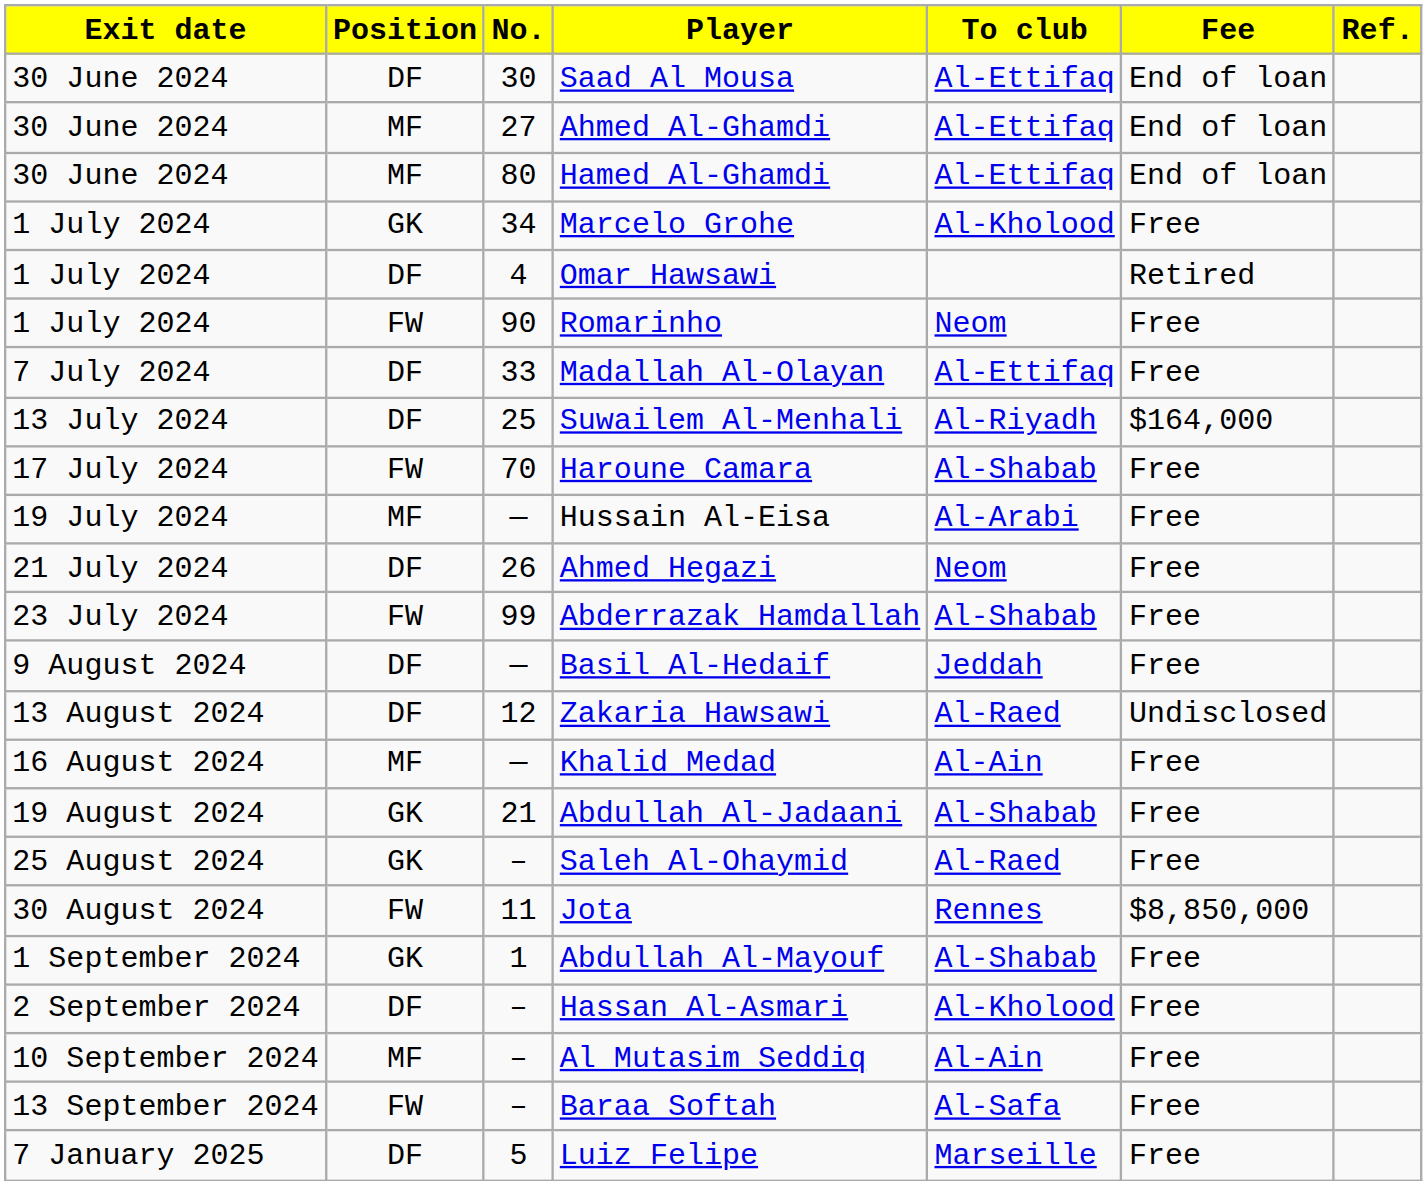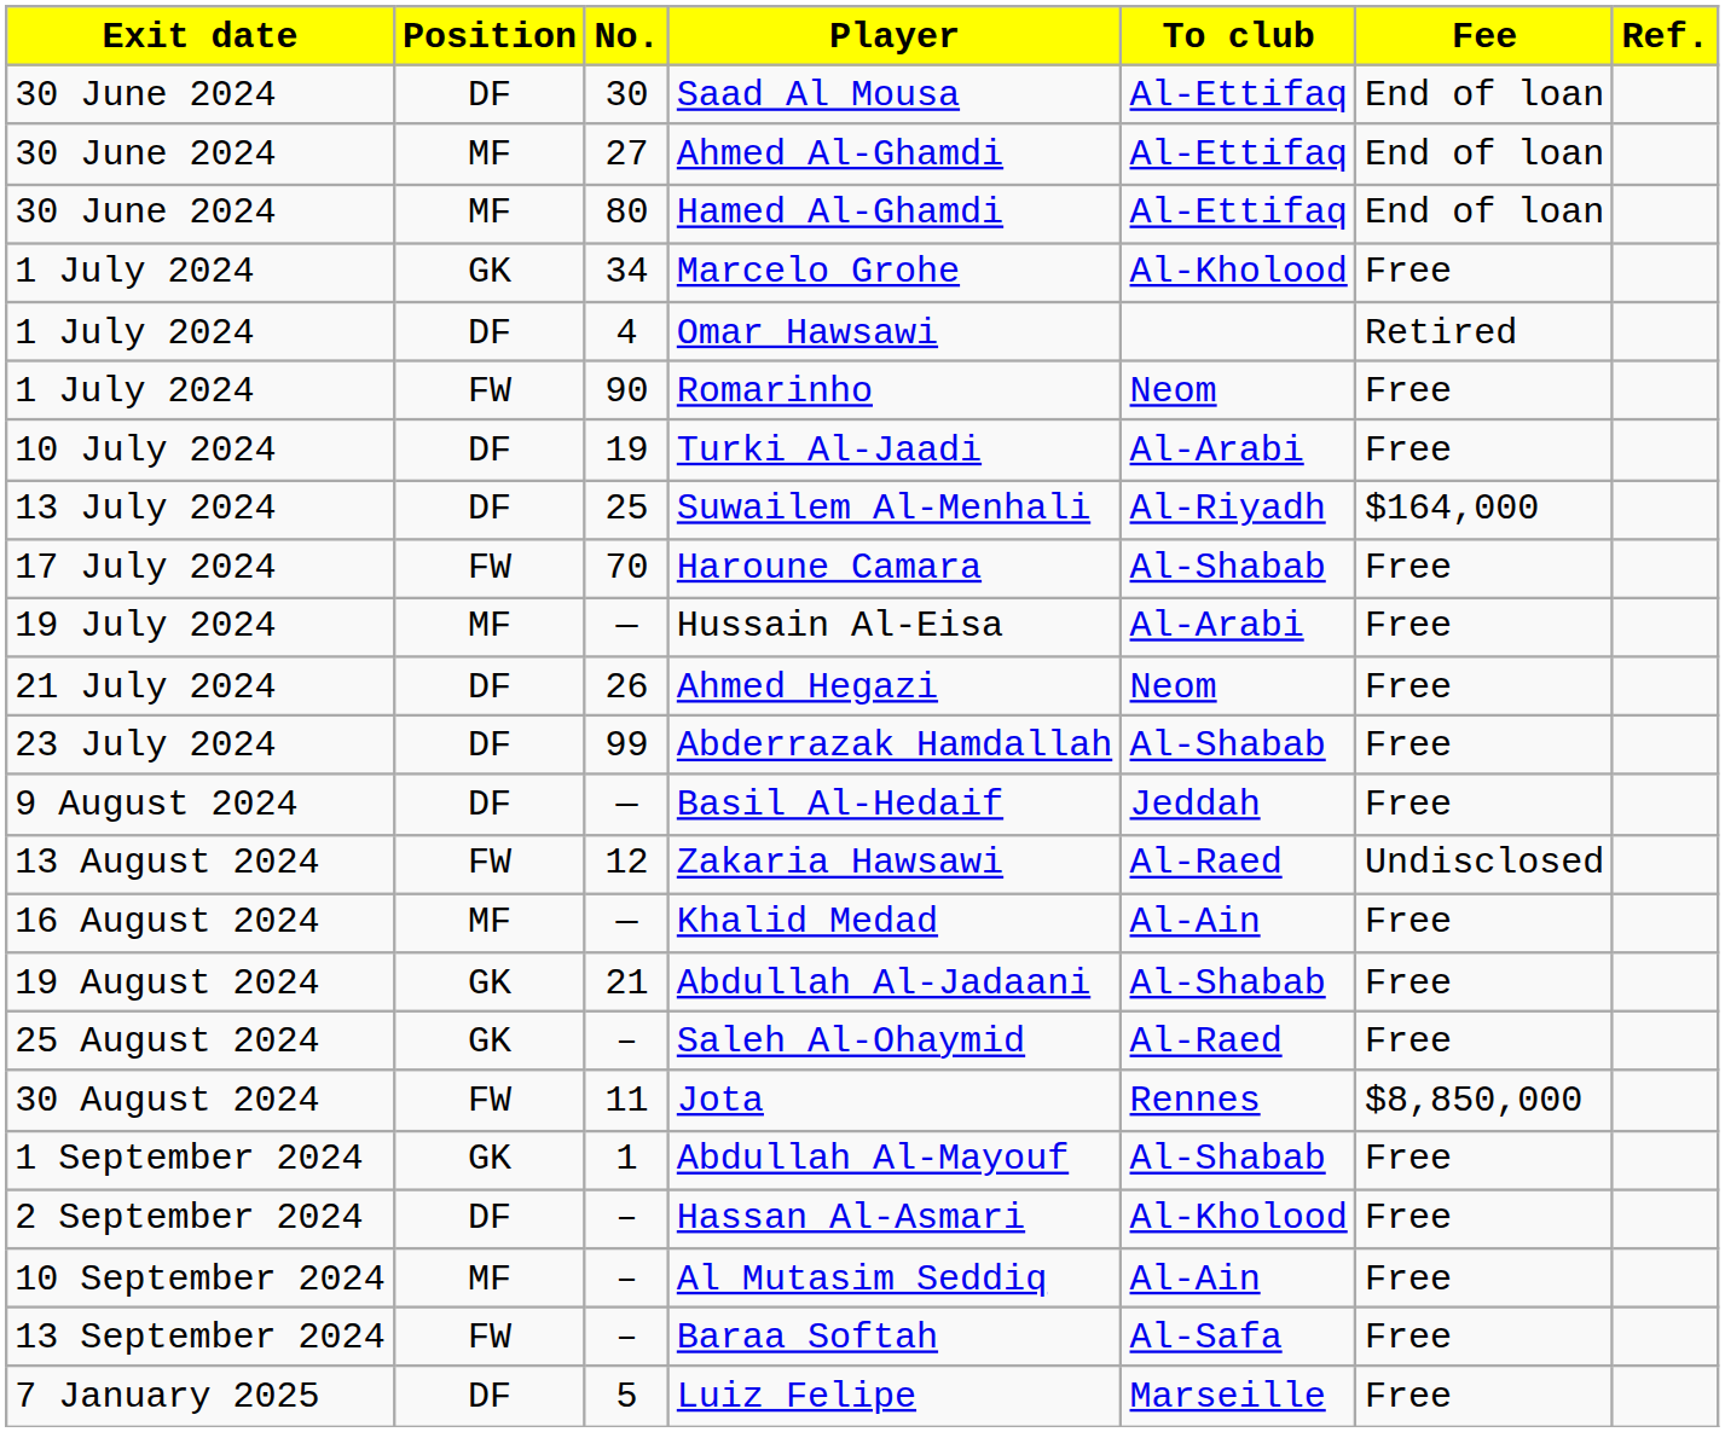 <table class="wikitable sortable">
 <tr>
 <th style="background:yellow; color:black;"><strong>Exit date</strong></th>
 <th style="background:yellow; color:black;"><strong>Position</strong></th>
 <th style="background:yellow; color:black;"><strong>No.</strong></th>
 <th style="background:yellow; color:black;"><strong>Player</strong></th>
 <th style="background:yellow; color:black;"><strong>To club</strong></th>
 <th style="background:yellow; color:black;"><strong>Fee</strong></th>
 <th style="background:yellow; color:black;"><strong>Ref.</strong></th>
 </tr>
 <tr>
 <td>30 June 2024</td>
 <td style="text-align:center;">DF</td>
 <td style="text-align:center;">30</td>
 <td style="text-align:left;"> <a href='#'>Saad Al Mousa</a></td>
 <td style="text-align:left;"> <a href='#'>Al-Ettifaq</a></td>
 <td>End of loan</td>
 <td></td>
 </tr>
 <tr>
 <td>30 June 2024</td>
 <td style="text-align:center;">MF</td>
 <td style="text-align:center;">27</td>
 <td style="text-align:left;"> <a href='#'>Ahmed Al-Ghamdi</a></td>
 <td style="text-align:left;"> <a href='#'>Al-Ettifaq</a></td>
 <td>End of loan</td>
 <td></td>
 </tr>
 <tr>
 <td>30 June 2024</td>
 <td style="text-align:center;">MF</td>
 <td style="text-align:center;">80</td>
 <td style="text-align:left;"> <a href='#'>Hamed Al-Ghamdi</a></td>
 <td style="text-align:left;"> <a href='#'>Al-Ettifaq</a></td>
 <td>End of loan</td>
 <td></td>
 </tr>
 <tr>
 <td>1 July 2024</td>
 <td style="text-align:center;">GK</td>
 <td style="text-align:center;">34</td>
 <td style="text-align:left;"> <a href='#'>Marcelo Grohe</a></td>
 <td style="text-align:left;"> <a href='#'>Al-Kholood</a></td>
 <td>Free</td>
 <td></td>
 </tr>
 <tr>
 <td>1 July 2024</td>
 <td style="text-align:center;">DF</td>
 <td style="text-align:center;">4</td>
 <td style="text-align:left;"> <a href='#'>Omar Hawsawi</a></td>
 <td style="text-align:left;"></td>
 <td>Retired</td>
 <td></td>
 </tr>
 <tr>
 <td>1 July 2024</td>
 <td style="text-align:center;">FW</td>
 <td style="text-align:center;">90</td>
 <td style="text-align:left;"> <a href='#'>Romarinho</a></td>
 <td style="text-align:left;"> <a href='#'>Neom</a></td>
 <td>Free</td>
 <td></td>
 </tr>
 <tr>
-<td>7 July 2024</td>
+<td>10 July 2024</td>
 <td style="text-align:center;">DF</td>
-<td style="text-align:center;">33</td>
-<td style="text-align:left;"> <a href='#'>Madallah Al-Olayan</a></td>
-<td style="text-align:left;"> <a href='#'>Al-Ettifaq</a></td>
+<td style="text-align:center;">19</td>
+<td style="text-align:left;"> <a href='#'>Turki Al-Jaadi</a></td>
+<td style="text-align:left;"> <a href='#'>Al-Arabi</a></td>
 <td>Free</td>
 <td></td>
 </tr>
 <tr>
 <td>13 July 2024</td>
 <td style="text-align:center;">DF</td>
 <td style="text-align:center;">25</td>
 <td style="text-align:left;"> <a href='#'>Suwailem Al-Menhali</a></td>
 <td style="text-align:left;"> <a href='#'>Al-Riyadh</a></td>
 <td>$164,000</td>
 <td></td>
 </tr>
 <tr>
 <td>17 July 2024</td>
 <td style="text-align:center;">FW</td>
 <td style="text-align:center;">70</td>
 <td style="text-align:left;"> <a href='#'>Haroune Camara</a></td>
 <td style="text-align:left;"> <a href='#'>Al-Shabab</a></td>
 <td>Free</td>
 <td></td>
 </tr>
 <tr>
 <td>19 July 2024</td>
 <td style="text-align:center;">MF</td>
 <td style="text-align:center;">—</td>
 <td style="text-align:left;"> Hussain Al-Eisa</td>
 <td style="text-align:left;"> <a href='#'>Al-Arabi</a></td>
 <td>Free</td>
 <td></td>
 </tr>
 <tr>
 <td>21 July 2024</td>
 <td style="text-align:center;">DF</td>
 <td style="text-align:center;">26</td>
 <td style="text-align:left;"> <a href='#'>Ahmed Hegazi</a></td>
 <td style="text-align:left;"> <a href='#'>Neom</a></td>
 <td>Free</td>
 <td></td>
 </tr>
 <tr>
 <td>23 July 2024</td>
-<td style="text-align:center;">FW</td>
+<td style="text-align:center;">DF</td>
 <td style="text-align:center;">99</td>
 <td style="text-align:left;"> <a href='#'>Abderrazak Hamdallah</a></td>
 <td style="text-align:left;"> <a href='#'>Al-Shabab</a></td>
 <td>Free</td>
 <td></td>
 </tr>
 <tr>
 <td>9 August 2024</td>
 <td style="text-align:center;">DF</td>
 <td style="text-align:center;">—</td>
 <td style="text-align:left;"> <a href='#'>Basil Al-Hedaif</a></td>
 <td style="text-align:left;"> <a href='#'>Jeddah</a></td>
 <td>Free</td>
 <td></td>
 </tr>
 <tr>
 <td>13 August 2024</td>
-<td style="text-align:center;">DF</td>
+<td style="text-align:center;">FW</td>
 <td style="text-align:center;">12</td>
 <td style="text-align:left;"> <a href='#'>Zakaria Hawsawi</a></td>
 <td style="text-align:left;"> <a href='#'>Al-Raed</a></td>
 <td>Undisclosed</td>
 <td></td>
 </tr>
 <tr>
 <td>16 August 2024</td>
 <td style="text-align:center;">MF</td>
 <td style="text-align:center;">—</td>
 <td style="text-align:left;"> <a href='#'>Khalid Medad</a></td>
 <td style="text-align:left;"> <a href='#'>Al-Ain</a></td>
 <td>Free</td>
 <td></td>
 </tr>
 <tr>
 <td>19 August 2024</td>
 <td style="text-align:center;">GK</td>
 <td style="text-align:center;">21</td>
 <td style="text-align:left;"> <a href='#'>Abdullah Al-Jadaani</a></td>
 <td style="text-align:left;"> <a href='#'>Al-Shabab</a></td>
 <td>Free</td>
 <td></td>
 </tr>
 <tr>
 <td>25 August 2024</td>
 <td style="text-align:center;">GK</td>
 <td style="text-align:center;">–</td>
 <td style="text-align:left;"> <a href='#'>Saleh Al-Ohaymid</a></td>
 <td style="text-align:left;"> <a href='#'>Al-Raed</a></td>
 <td>Free</td>
 <td></td>
 </tr>
 <tr>
 <td>30 August 2024</td>
 <td style="text-align:center;">FW</td>
 <td style="text-align:center;">11</td>
 <td style="text-align:left;"> <a href='#'>Jota</a></td>
 <td style="text-align:left;"> <a href='#'>Rennes</a></td>
 <td>$8,850,000</td>
 <td></td>
 </tr>
 <tr>
 <td>1 September 2024</td>
 <td style="text-align:center;">GK</td>
 <td style="text-align:center;">1</td>
 <td style="text-align:left;"> <a href='#'>Abdullah Al-Mayouf</a></td>
 <td style="text-align:left;"> <a href='#'>Al-Shabab</a></td>
 <td>Free</td>
 <td></td>
 </tr>
 <tr>
 <td>2 September 2024</td>
 <td style="text-align:center;">DF</td>
 <td style="text-align:center;">–</td>
 <td style="text-align:left;"> <a href='#'>Hassan Al-Asmari</a></td>
 <td style="text-align:left;"> <a href='#'>Al-Kholood</a></td>
 <td>Free</td>
 <td></td>
 </tr>
 <tr>
 <td>10 September 2024</td>
 <td style="text-align:center;">MF</td>
 <td style="text-align:center;">–</td>
 <td style="text-align:left;"> <a href='#'>Al Mutasim Seddiq</a></td>
 <td style="text-align:left;"> <a href='#'>Al-Ain</a></td>
 <td>Free</td>
 <td></td>
 </tr>
 <tr>
 <td>13 September 2024</td>
 <td style="text-align:center;">FW</td>
 <td style="text-align:center;">–</td>
 <td style="text-align:left;"> <a href='#'>Baraa Softah</a></td>
 <td style="text-align:left;"> <a href='#'>Al-Safa</a></td>
 <td>Free</td>
 <td></td>
 </tr>
 <tr>
 <td>7 January 2025</td>
 <td style="text-align:center;">DF</td>
 <td style="text-align:center;">5</td>
 <td style="text-align:left;"> <a href='#'>Luiz Felipe</a></td>
 <td style="text-align:left;"> <a href='#'>Marseille</a></td>
 <td>Free</td>
 <td></td>
 </tr>
 <tr>
 </tr>
 </table>
